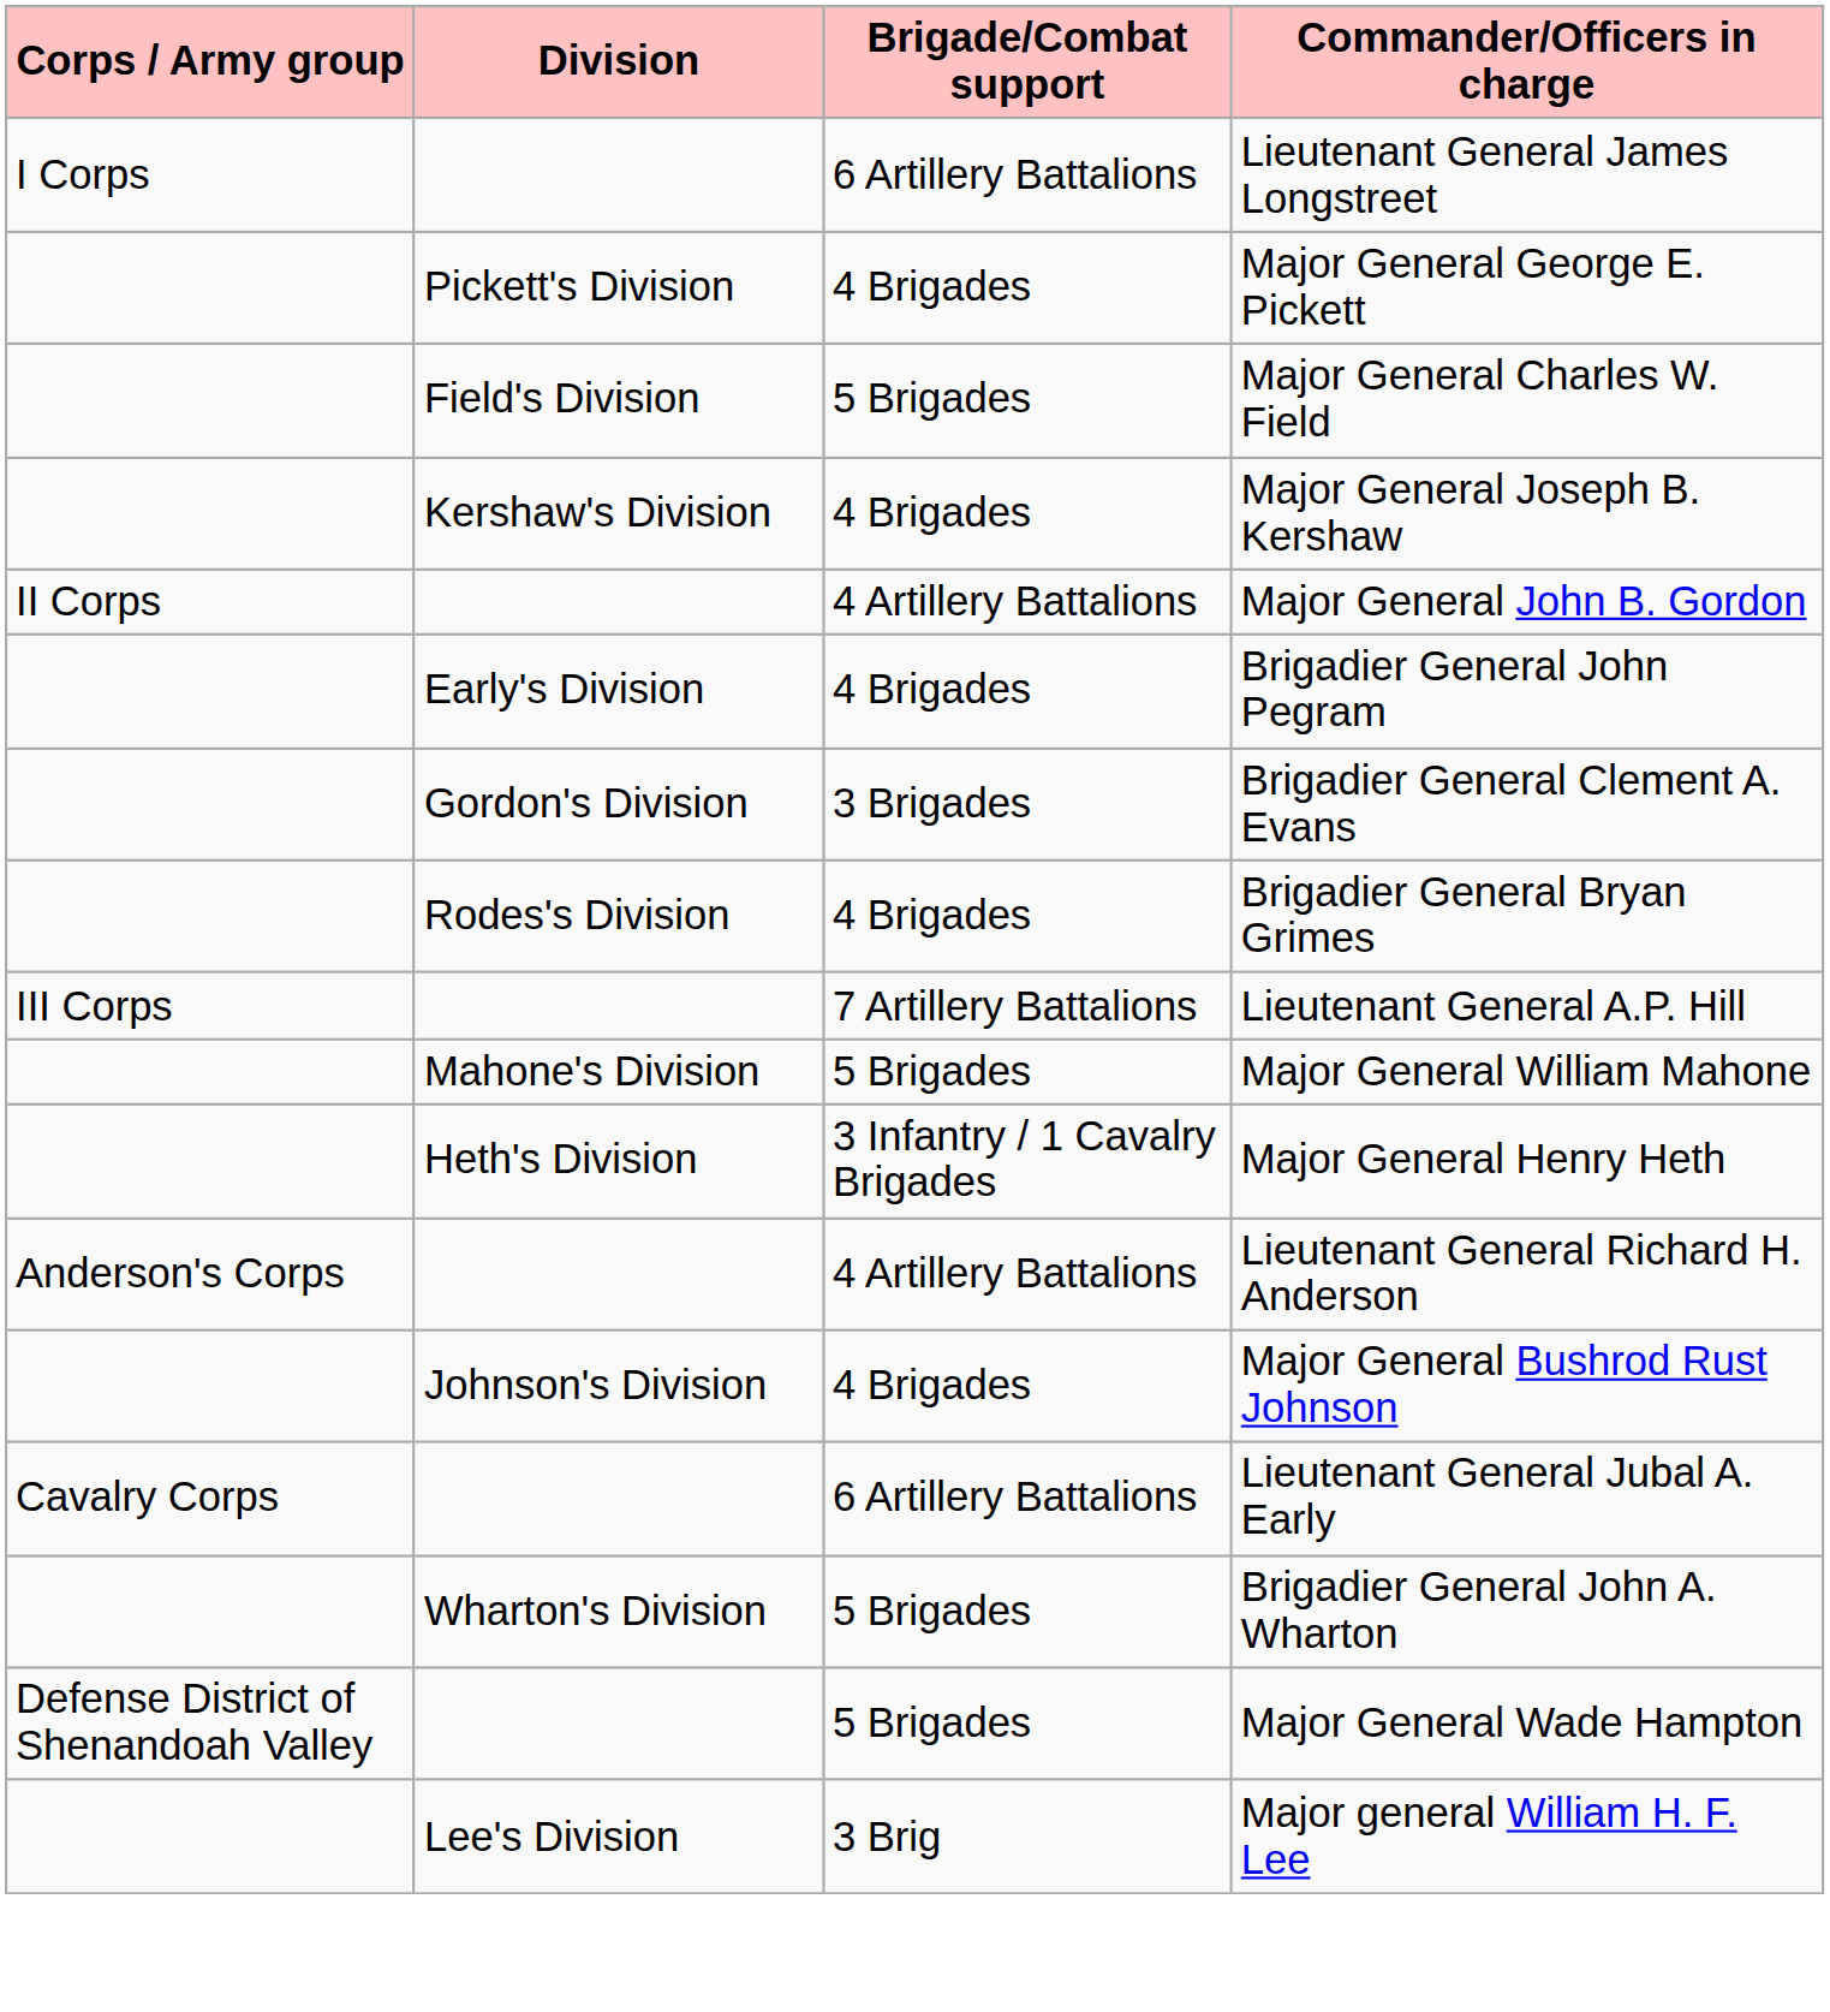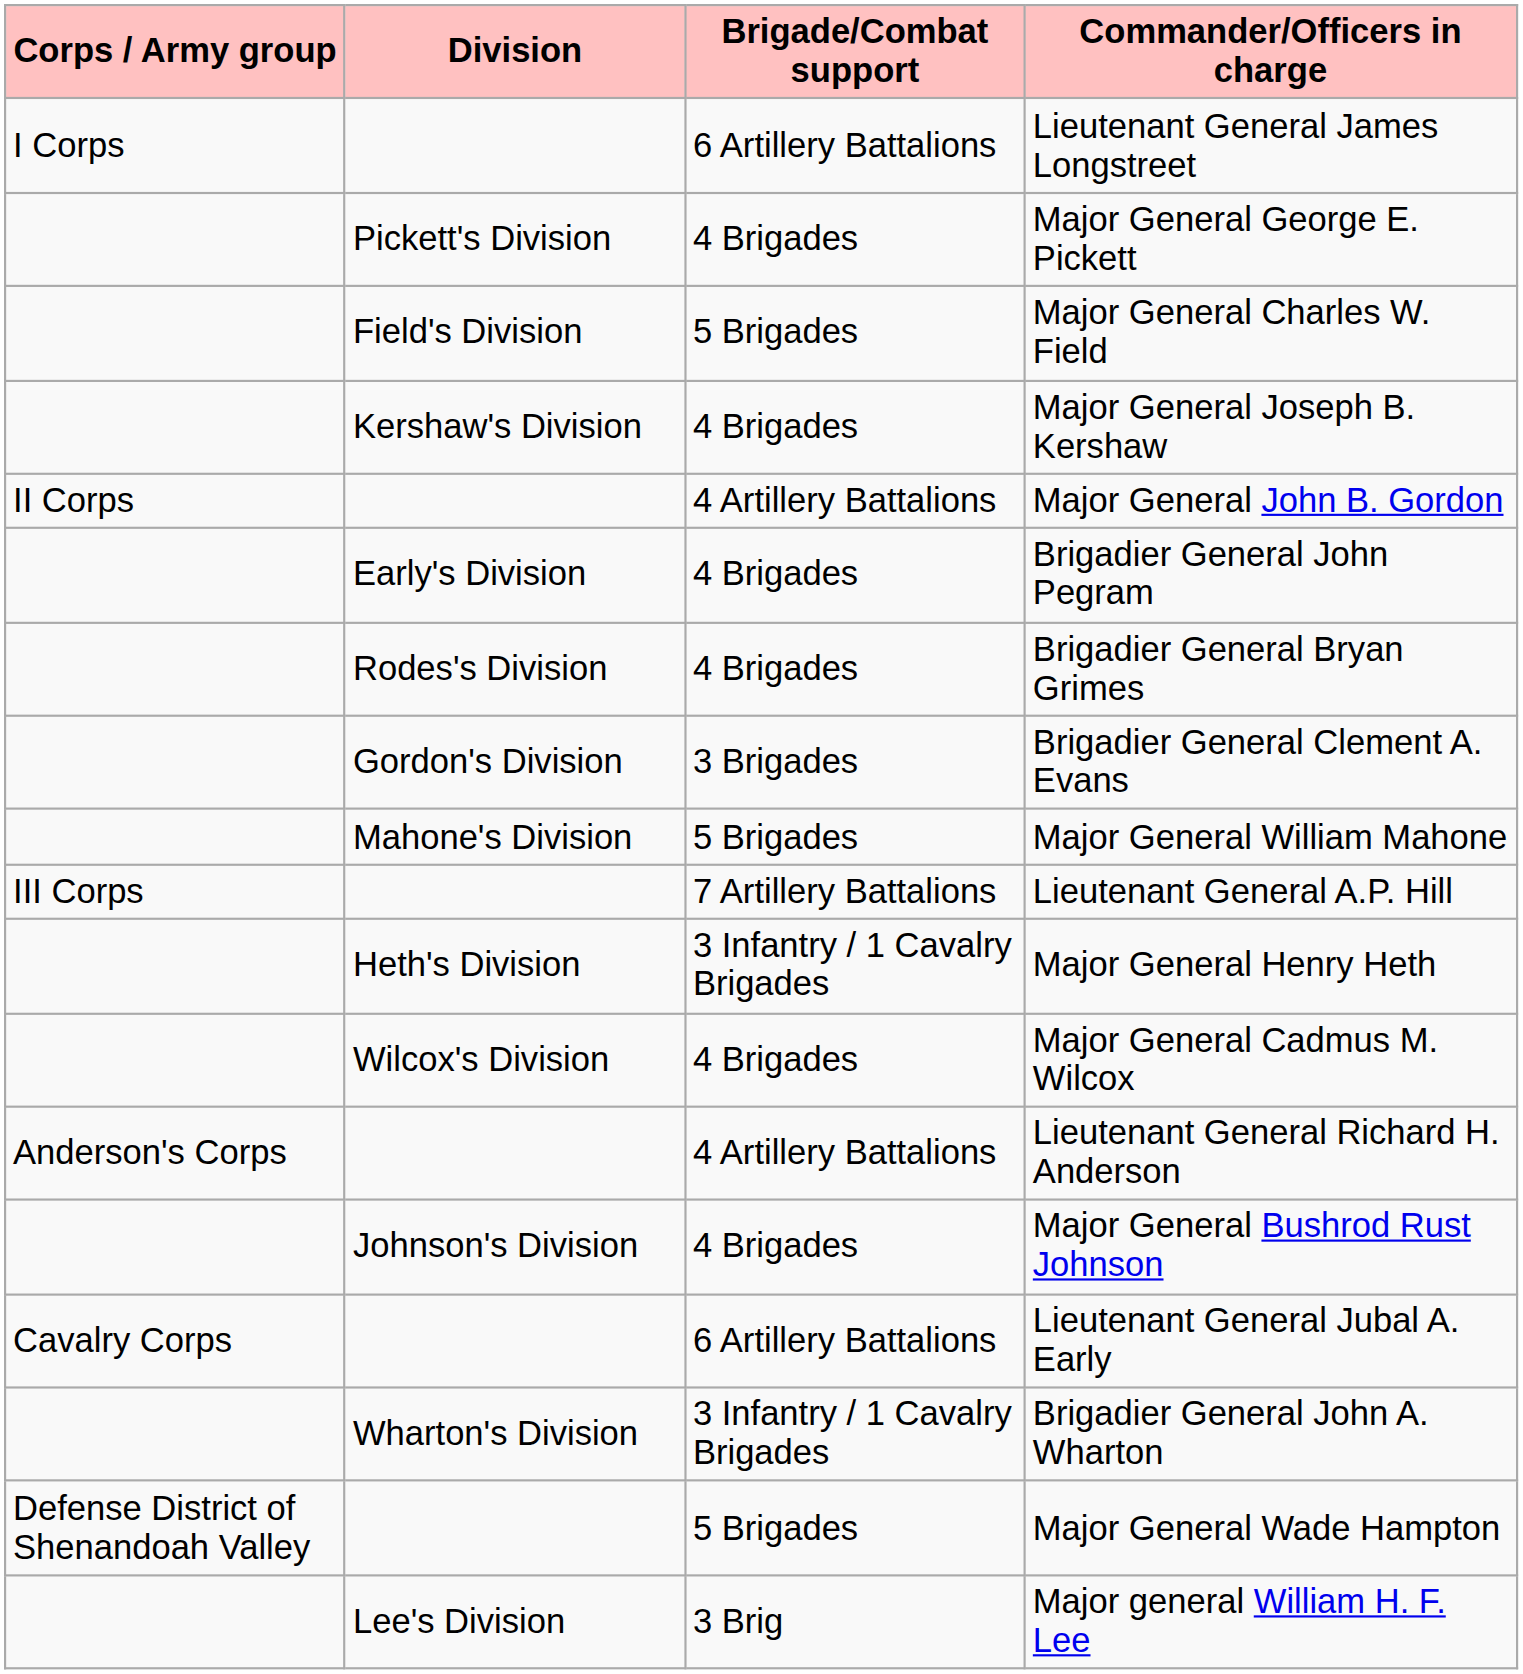 <table class="wikitable">
 <tr>
 <th style="width:150px; background:#ffc1c1;">Corps / Army group</th>
 <th style="width:150px; background:#ffc1c1;">Division</th>
 <th style="width:150px; background:#ffc1c1;">Brigade/Combat support</th>
 <th style="width:220px; background:#ffc1c1;">Commander/Officers in charge</th>
 </tr>
 <tr>
 <td>I Corps</td>
 <td></td>
 <td>6 Artillery Battalions</td>
 <td>Lieutenant General James Longstreet</td>
 </tr>
 <tr>
 <td></td>
 <td>Pickett's Division</td>
 <td>4 Brigades</td>
 <td>Major General George E. Pickett</td>
 </tr>
 <tr>
 <td></td>
 <td>Field's Division</td>
 <td>5 Brigades</td>
 <td>Major General Charles W. Field</td>
 </tr>
 <tr>
 <td></td>
 <td>Kershaw's Division</td>
 <td>4 Brigades</td>
 <td>Major General Joseph B. Kershaw</td>
 </tr>
 <tr>
 <td>II Corps</td>
 <td></td>
 <td>4 Artillery Battalions</td>
 <td>Major General <a href='#'>John B. Gordon</a></td>
 </tr>
 <tr>
 <td></td>
 <td>Early's Division</td>
 <td>4 Brigades</td>
 <td>Brigadier General John Pegram</td>
 </tr>
 <tr>
 <td></td>
+<td>Rodes's Division</td>
+<td>4 Brigades</td>
+<td>Brigadier General Bryan Grimes</td>
+</tr>
+<tr>
+<td></td>
 <td>Gordon's Division</td>
 <td>3 Brigades</td>
 <td>Brigadier General Clement A. Evans</td>
 </tr>
 <tr>
 <td></td>
-<td>Rodes's Division</td>
-<td>4 Brigades</td>
-<td>Brigadier General Bryan Grimes</td>
+<td>Mahone's Division</td>
+<td>5 Brigades</td>
+<td>Major General William Mahone</td>
 </tr>
 <tr>
 <td>III Corps</td>
 <td></td>
 <td>7 Artillery Battalions</td>
 <td>Lieutenant General A.P. Hill</td>
 </tr>
 <tr>
 <td></td>
-<td>Mahone's Division</td>
-<td>5 Brigades</td>
-<td>Major General William Mahone</td>
+<td>Heth's Division</td>
+<td>3 Infantry / 1 Cavalry Brigades</td>
+<td>Major General Henry Heth</td>
 </tr>
 <tr>
 <td></td>
-<td>Heth's Division</td>
-<td>3 Infantry / 1 Cavalry Brigades</td>
-<td>Major General Henry Heth</td>
+<td>Wilcox's Division</td>
+<td>4 Brigades</td>
+<td>Major General Cadmus M. Wilcox</td>
 </tr>
 <tr>
 <td>Anderson's Corps</td>
 <td></td>
 <td>4 Artillery Battalions</td>
 <td>Lieutenant General Richard H. Anderson</td>
 </tr>
 <tr>
 <td></td>
 <td>Johnson's Division</td>
 <td>4 Brigades</td>
 <td>Major General <a href='#'>Bushrod Rust Johnson</a></td>
 </tr>
 <tr>
 <td>Cavalry Corps</td>
 <td></td>
 <td>6 Artillery Battalions</td>
 <td>Lieutenant General Jubal A. Early</td>
 </tr>
 <tr>
 <td></td>
 <td>Wharton's Division</td>
-<td>5 Brigades</td>
+<td>3 Infantry / 1 Cavalry Brigades</td>
 <td>Brigadier General John A. Wharton</td>
 </tr>
 <tr>
 <td>Defense District of Shenandoah Valley</td>
 <td></td>
 <td>5 Brigades</td>
 <td>Major General Wade Hampton</td>
 </tr>
 <tr>
 <td></td>
 <td>Lee's Division</td>
 <td>3 Brig</td>
 <td>Major general <a href='#'>William H. F. Lee</a></td>
 </tr>
 </table>
